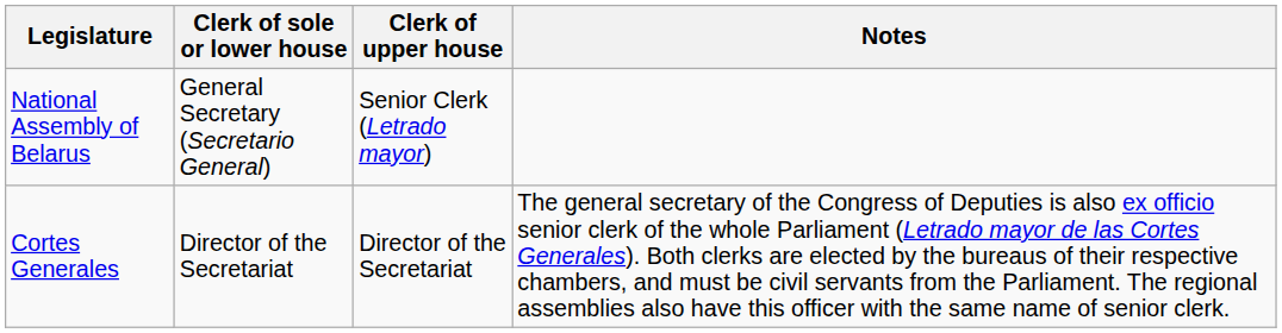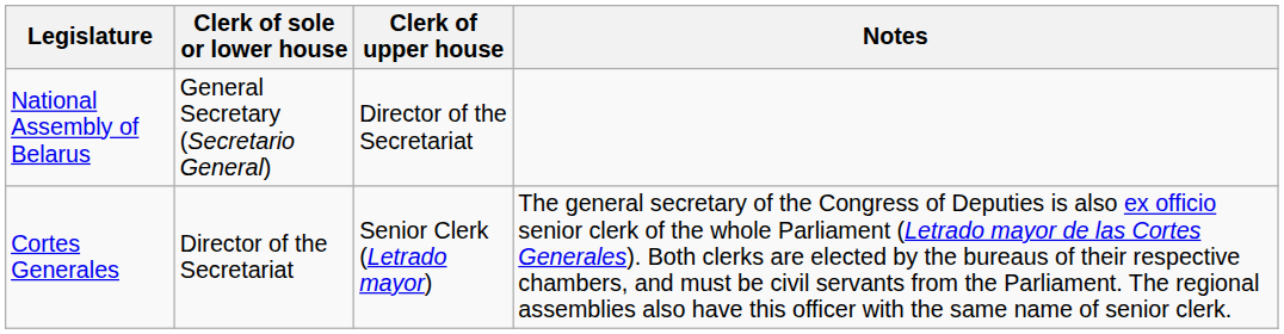 <table class="wikitable">
 <tr>
 <th>Legislature</th>
 <th>Clerk of sole or lower house</th>
 <th>Clerk of upper house</th>
 <th>Notes</th>
 </tr>
 <tr>
 <td> <a href='#'>National Assembly of Belarus</a></td>
 <td>General Secretary (<em>Secretario General</em>)</td>
-<td>Senior Clerk (<em><a href='#'>Letrado mayor</a></em>)</td>
+<td>Director of the Secretariat</td>
 <td></td>
 </tr>
 <tr>
 <td> <a href='#'>Cortes Generales</a></td>
 <td>Director of the Secretariat</td>
-<td>Director of the Secretariat</td>
+<td>Senior Clerk (<em><a href='#'>Letrado mayor</a></em>)</td>
 <td>The general secretary of the Congress of Deputies is also <a href='#'>ex officio</a> senior clerk of the whole Parliament (<em><a href='#'>Letrado mayor de las Cortes Generales</a></em>). Both clerks are elected by the bureaus of their respective chambers, and must be civil servants from the Parliament. The regional assemblies also have this officer with the same name of senior clerk.</td>
 </tr>
 </table>
